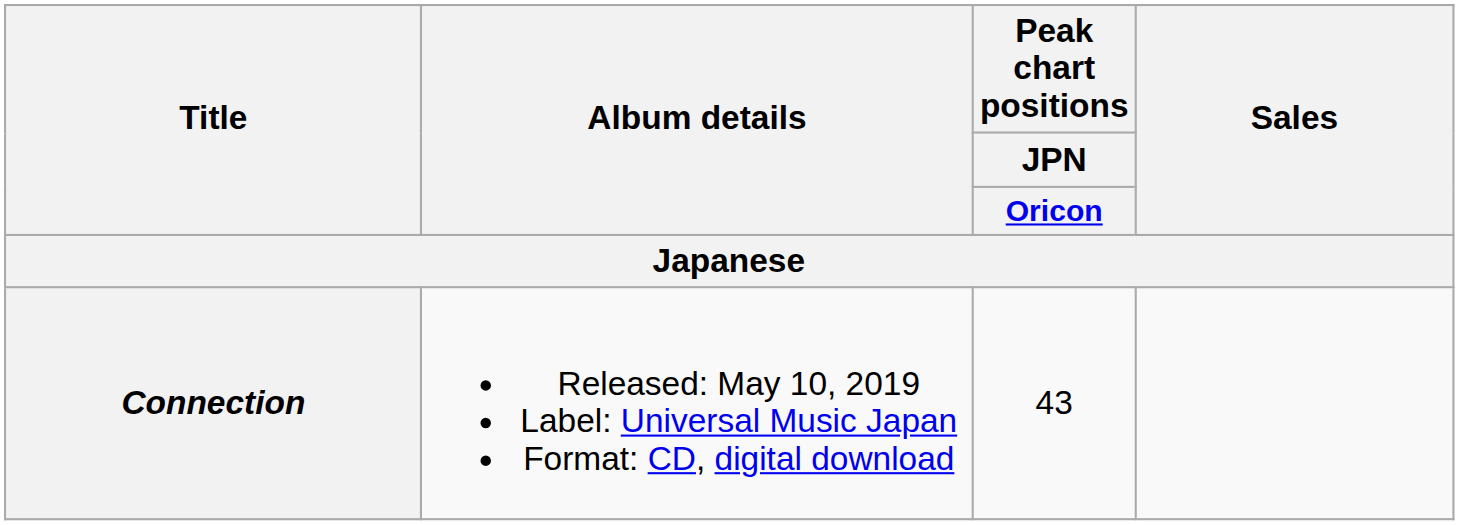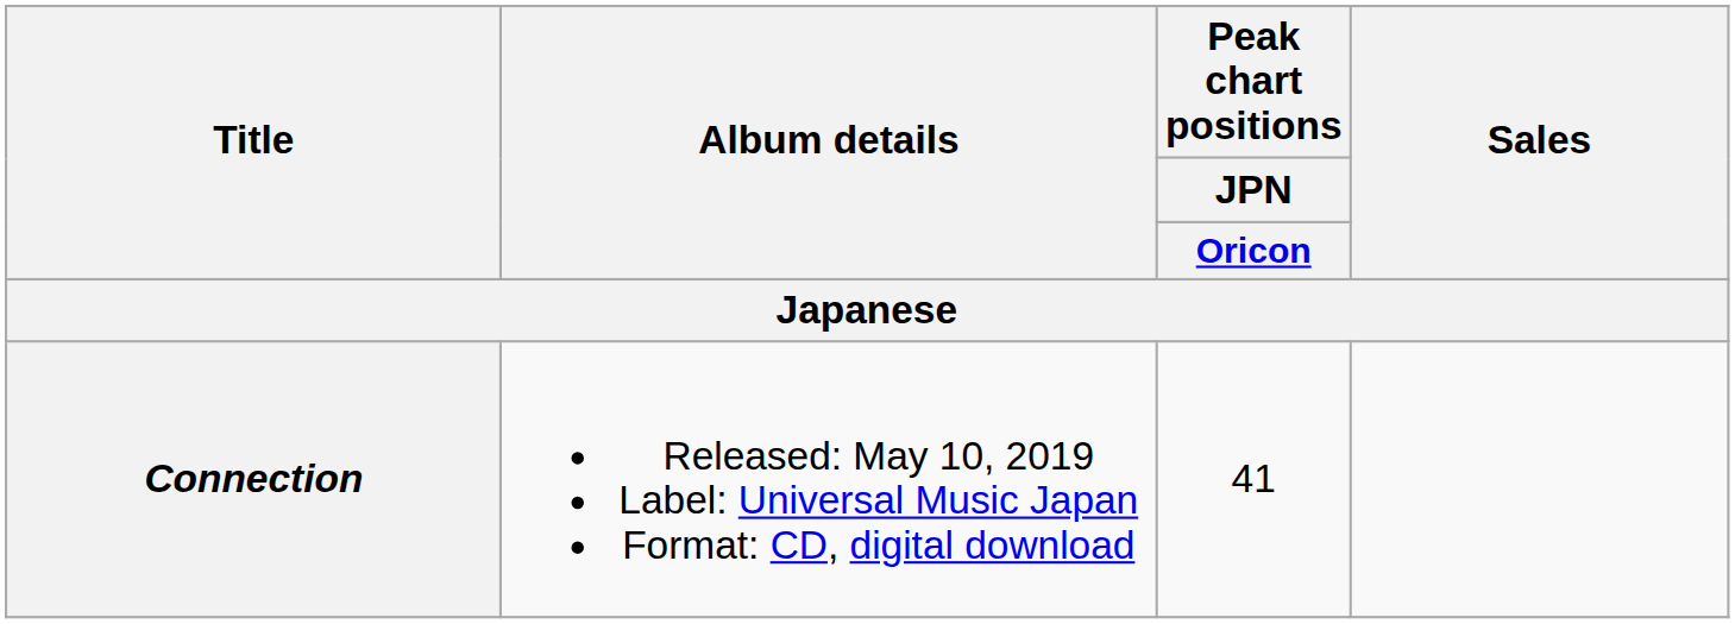 <table class="wikitable plainrowheaders" style="text-align:center;" border="1">
 <tr>
 <th scope="col" rowspan="3" style="width:12em;">Title</th>
 <th scope="col" rowspan="3" style="width:16em;">Album details</th>
 <th scope="col">Peak chart positions</th>
 <th scope="col" rowspan="3" style="width:9em;">Sales</th>
 </tr>
 <tr>
 <th scope="col">JPN</th>
 </tr>
 <tr>
 <th scope="col" style="width:2.2em;font-size:90%;"><a href='#'>Oricon</a><br></th>
 </tr>
 <tr>
 <th colspan="5">Japanese</th>
 </tr>
 <tr>
 <th scope="row"><em>Connection</em></th>
 <td><br><ul><li>Released: May 10, 2019</li><li>Label: <a href='#'>Universal Music Japan</a></li><li>Format: <a href='#'>CD</a>, <a href='#'>digital download</a></li></ul></td>
-<td>43</td>
+<td>41</td>
 <td></td>
 </tr>
 </table>
